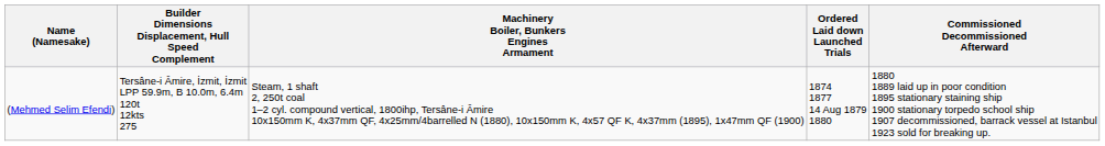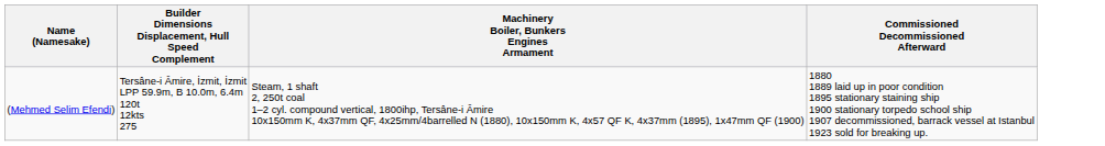 <table class="wikitable" style="font-size:90%;">
 <tr bgcolor="#e6e9ff">
 <th>Name<br>(Namesake)</th>
 <th>Builder<br>Dimensions<br>Displacement, Hull<br>Speed<br>Complement</th>
 <th>Machinery<br>Boiler, Bunkers<br>Engines<br>Armament</th>
-<th>Ordered<br>Laid down<br>Launched<br>Trials</th>
 <th>Commissioned<br>Decommissioned<br>Afterward</th>
 </tr>
 <tr ---->
 <td><br>(<a href='#'>Mehmed Selim Efendi</a>)</td>
 <td> Tersâne-i Âmire, İzmit, İzmit<br>LPP 59.9m, B 10.0m, 6.4m<br>120t<br>12kts<br>275</td>
 <td>Steam, 1 shaft<br>2, 250t coal<br>1–2 cyl. compound vertical, 1800ihp, Tersâne-i Âmire<br>10x150mm K, 4x37mm QF, 4x25mm/4barrelled N (1880), 10x150mm K, 4x57 QF K, 4x37mm (1895), 1x47mm QF (1900)</td>
-<td>1874<br>1877<br>14 Aug 1879<br>1880</td>
 <td>1880<br>1889 laid up in poor condition<br>1895 stationary staining ship<br>1900 stationary torpedo school ship<br>1907 decommissioned, barrack vessel at Istanbul<br>1923 sold for breaking up.</td>
 </tr>
 </table>
